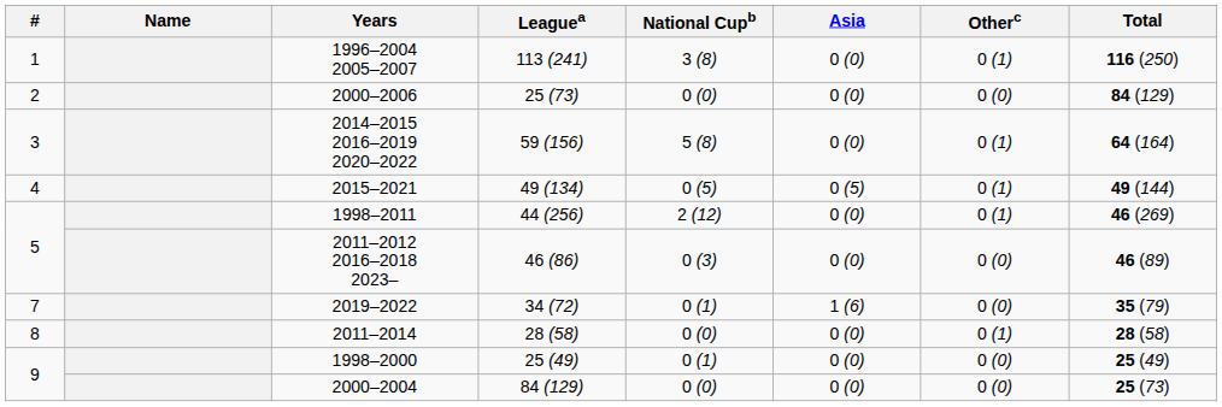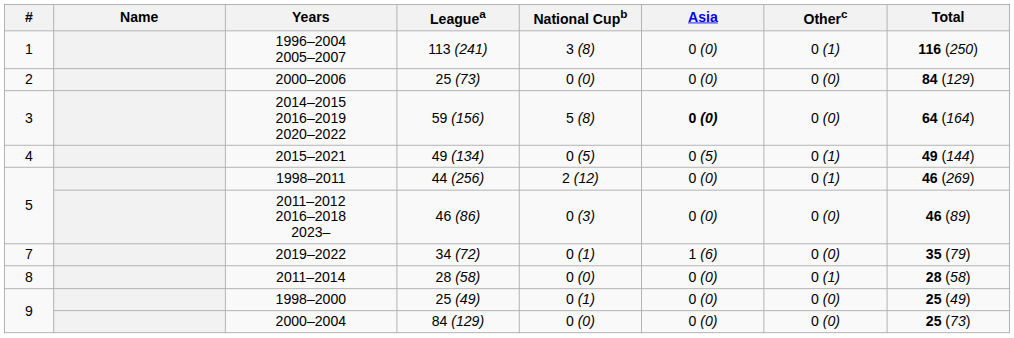 <table class="sortable wikitable plainrowheaders"  style="text-align: center;">
 <tr>
 <th scope="col" style="width:4%;">#</th>
 <th scope="col" style="width:14%;">Name</th>
 <th scope="col" style="width:14%;">Years</th>
 <th scope="col" style="width:10%;">League<sup>a</sup></th>
 <th scope="col" style="width:10%;">National Cup<sup>b</sup></th>
 <th scope="col" style="width:10%;"><a href='#'>Asia</a></th>
 <th scope="col" style="width:10%;">Other<sup>c</sup></th>
 <th scope="col" style="width:10%;">Total</th>
 </tr>
 <tr>
 <td>1</td>
 <th scope="row"> </th>
 <td>1996–2004<br>2005–2007</td>
 <td>113 <em>(241)</em></td>
 <td>3 <em>(8)</em></td>
 <td>0 <em>(0)</em></td>
 <td>0 <em>(1)</em></td>
 <td><strong>116</strong> (<em>250</em>)</td>
 </tr>
 <tr>
 <td>2</td>
 <th scope="row"> </th>
 <td>2000–2006</td>
 <td>25 <em>(73)</em></td>
 <td>0 <em>(0)</em></td>
 <td>0 <em>(0)</em></td>
 <td>0 <em>(0)</em></td>
 <td><strong>84</strong> (<em>129</em>)</td>
 </tr>
 <tr>
 <td>3</td>
 <th scope="row"> </th>
 <td>2014–2015<br>2016–2019<br>2020–2022</td>
 <td>59 <em>(156)</em></td>
 <td>5 <em>(8)</em></td>
+<td><strong>0 <em>(0)</em></strong></td>
 <td>0 <em>(0)</em></td>
-<td>0 <em>(1)</em></td>
 <td><strong>64</strong> (<em>164</em>)</td>
 </tr>
 <tr>
 <td>4</td>
 <th scope="row"> </th>
 <td>2015–2021</td>
 <td>49 <em>(134)</em></td>
 <td>0 <em>(5)</em></td>
 <td>0 <em>(5)</em></td>
 <td>0 <em>(1)</em></td>
 <td><strong>49</strong> (<em>144</em>)</td>
 </tr>
 <tr>
 <td rowspan="2">5</td>
 <th scope="row"> </th>
 <td>1998–2011</td>
 <td>44 <em>(256)</em></td>
 <td>2 <em>(12)</em></td>
 <td>0 <em>(0)</em></td>
 <td>0 <em>(1)</em></td>
 <td><strong>46</strong> (<em>269</em>)</td>
 </tr>
 <tr>
 <th scope="row"> <strong></strong></th>
 <td>2011–2012<br>2016–2018<br>2023–</td>
 <td>46 <em>(86)</em></td>
 <td>0 <em>(3)</em></td>
 <td>0 <em>(0)</em></td>
 <td>0 <em>(0)</em></td>
 <td><strong>46</strong> (<em>89</em>)</td>
 </tr>
 <tr>
 <td>7</td>
 <th scope="row"> </th>
 <td>2019–2022</td>
 <td>34 <em>(72)</em></td>
 <td>0 <em>(1)</em></td>
 <td>1 <em>(6)</em></td>
 <td>0 <em>(0)</em></td>
 <td><strong>35</strong> (<em>79</em>)</td>
 </tr>
 <tr>
 <td>8</td>
 <th scope="row"> </th>
 <td>2011–2014</td>
 <td>28 <em>(58)</em></td>
 <td>0 <em>(0)</em></td>
 <td>0 <em>(0)</em></td>
 <td>0 <em>(1)</em></td>
 <td><strong>28</strong> (<em>58</em>)</td>
 </tr>
 <tr>
 <td rowspan="2">9</td>
 <th scope="row"> </th>
 <td>1998–2000</td>
 <td>25 <em>(49)</em></td>
 <td>0 <em>(1)</em></td>
 <td>0 <em>(0)</em></td>
 <td>0 <em>(0)</em></td>
 <td><strong>25</strong> (<em>49</em>)</td>
 </tr>
 <tr>
 <th scope="row"> </th>
 <td>2000–2004</td>
 <td>84 <em>(129)</em></td>
 <td>0 <em>(0)</em></td>
 <td>0 <em>(0)</em></td>
 <td>0 <em>(0)</em></td>
 <td><strong>25</strong> (<em>73</em>)</td>
 </tr>
 </table>
